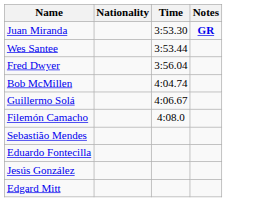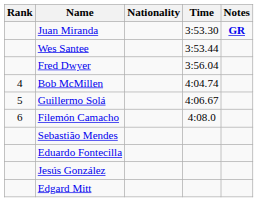 <table class="wikitable sortable" style="text-align:center">
 <tr>
+<th>Rank</th>
 <th>Name</th>
 <th>Nationality</th>
 <th>Time</th>
 <th>Notes</th>
 </tr>
 <tr>
+<td></td>
 <td align=left><a href='#'>Juan Miranda</a></td>
 <td align=left></td>
 <td>3:53.30</td>
 <td><strong><a href='#'>GR</a></strong></td>
 </tr>
 <tr>
+<td></td>
 <td align=left><a href='#'>Wes Santee</a></td>
 <td align=left></td>
 <td>3:53.44</td>
 <td></td>
 </tr>
 <tr>
+<td></td>
 <td align=left><a href='#'>Fred Dwyer</a></td>
 <td align=left></td>
 <td>3:56.04</td>
 <td></td>
 </tr>
 <tr>
+<td>4</td>
 <td align=left><a href='#'>Bob McMillen</a></td>
 <td align=left></td>
 <td>4:04.74</td>
 <td></td>
 </tr>
 <tr>
+<td>5</td>
 <td align=left><a href='#'>Guillermo Solá</a></td>
 <td align=left></td>
 <td>4:06.67</td>
 <td></td>
 </tr>
 <tr>
+<td>6</td>
 <td align=left><a href='#'>Filemón Camacho</a></td>
 <td align=left></td>
 <td>4:08.0</td>
 <td></td>
 </tr>
 <tr>
+<td></td>
 <td align=left><a href='#'>Sebastião Mendes</a></td>
 <td align=left></td>
 <td></td>
 <td></td>
 </tr>
 <tr>
+<td></td>
 <td align=left><a href='#'>Eduardo Fontecilla</a></td>
 <td align=left></td>
 <td></td>
 <td></td>
 </tr>
 <tr>
+<td></td>
 <td align=left><a href='#'>Jesús González</a></td>
 <td align=left></td>
 <td></td>
 <td></td>
 </tr>
 <tr>
+<td></td>
 <td align=left><a href='#'>Edgard Mitt</a></td>
 <td align=left></td>
 <td></td>
 <td></td>
 </tr>
 </table>
